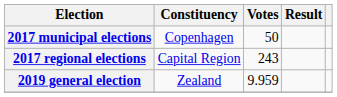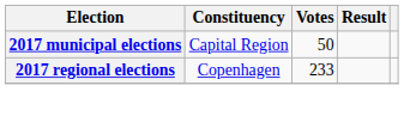 <table class="wikitable sortable" style="text-align: center;">
 <tr>
 <th scope="col">Election</th>
 <th scope="col">Constituency</th>
 <th scope="col">Votes</th>
 <th scope="col">Result</th>
 <th scope="col" class="unsortable"></th>
 </tr>
 <tr>
 <th scope="row"><a href='#'>2017 municipal elections</a></th>
-<td><a href='#'>Copenhagen</a></td>
+<td><a href='#'>Capital Region</a></td>
 <td align=right>50</td>
 <td></td>
 <td></td>
 </tr>
 <tr>
 <th scope="row"><a href='#'>2017 regional elections</a></th>
-<td><a href='#'>Capital Region</a></td>
-<td align=right>243</td>
-<td></td>
-<td></td>
-</tr>
-<tr>
-<th scope="row"><a href='#'>2019 general election</a></th>
-<td><a href='#'>Zealand</a></td>
-<td align=right>9.959</td>
+<td><a href='#'>Copenhagen</a></td>
+<td align=right>233</td>
 <td></td>
 <td></td>
 </tr>
 <tr>
 </tr>
 </table>
